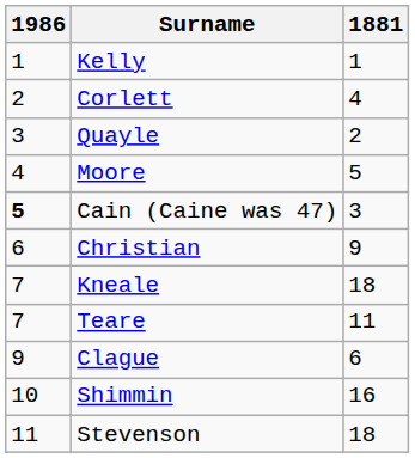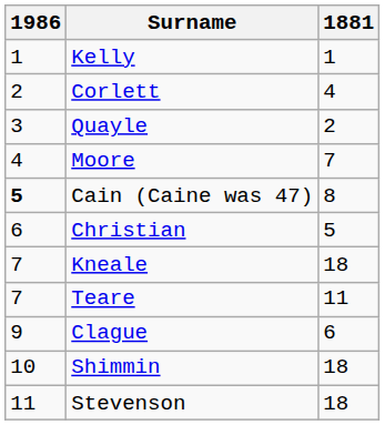 <table class="wikitable sortable">
 <tr>
 <th>1986</th>
 <th>Surname</th>
 <th>1881</th>
 </tr>
 <tr>
 <td>1</td>
 <td><a href='#'>Kelly</a></td>
 <td>1</td>
 </tr>
 <tr>
 <td>2</td>
 <td><a href='#'>Corlett</a></td>
 <td>4</td>
 </tr>
 <tr>
 <td>3</td>
 <td><a href='#'>Quayle</a></td>
 <td>2</td>
 </tr>
 <tr>
 <td>4</td>
 <td><a href='#'>Moore</a></td>
-<td>5</td>
+<td>7</td>
 </tr>
 <tr>
 <td><strong>5</strong></td>
 <td>Cain (Caine was 47)</td>
-<td>3</td>
+<td>8</td>
 </tr>
 <tr>
 <td>6</td>
 <td><a href='#'>Christian</a></td>
-<td>9</td>
+<td>5</td>
 </tr>
 <tr>
 <td>7</td>
 <td><a href='#'>Kneale</a></td>
 <td>18</td>
 </tr>
 <tr>
 <td>7</td>
 <td><a href='#'>Teare</a></td>
 <td>11</td>
 </tr>
 <tr>
 <td>9</td>
 <td><a href='#'>Clague</a></td>
 <td>6</td>
 </tr>
 <tr>
 <td>10</td>
 <td><a href='#'>Shimmin</a></td>
-<td>16</td>
+<td>18</td>
 </tr>
 <tr>
 <td>11</td>
 <td>Stevenson</td>
 <td>18</td>
 </tr>
 </table>
